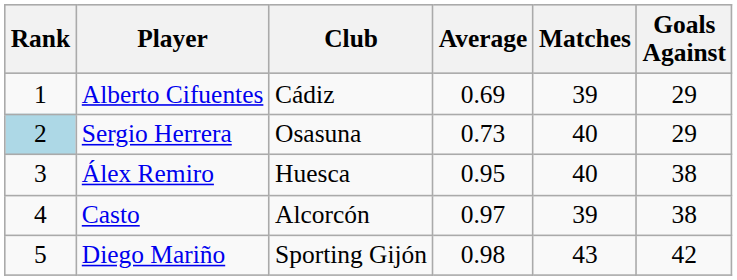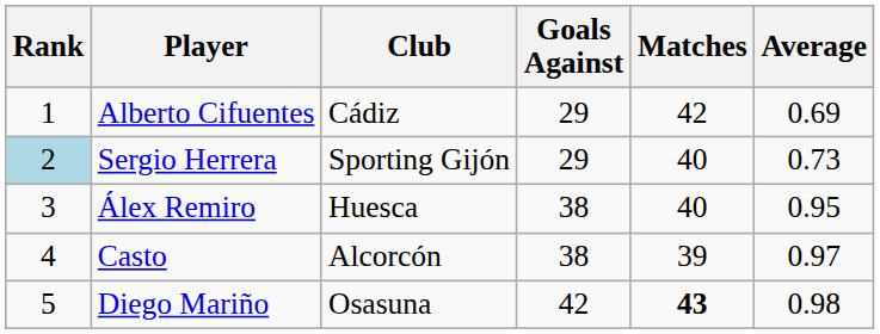 <table class="wikitable" style="text-align:center">
 <tr>
 <th>Rank</th>
 <th>Player</th>
 <th>Club</th>
+<th>Goals <br> Against</th>
+<th>Matches</th>
 <th>Average</th>
-<th>Matches</th>
-<th>Goals <br> Against</th>
 </tr>
 <tr>
 <td>1</td>
 <td align="left"> <a href='#'>Alberto Cifuentes</a></td>
 <td align="left">Cádiz</td>
+<td>29</td>
+<td>42</td>
 <td>0.69</td>
-<td>39</td>
-<td>29</td>
 </tr>
 <tr>
 <td style="background: lightblue;">2</td>
 <td align="left"> <a href='#'>Sergio Herrera</a></td>
-<td align="left">Osasuna</td>
+<td align="left">Sporting Gijón</td>
+<td>29</td>
+<td>40</td>
 <td>0.73</td>
-<td>40</td>
-<td>29</td>
 </tr>
 <tr>
 <td>3</td>
 <td align="left"> <a href='#'>Álex Remiro</a></td>
 <td align="left">Huesca</td>
+<td>38</td>
+<td>40</td>
 <td>0.95</td>
-<td>40</td>
-<td>38</td>
 </tr>
 <tr>
 <td>4</td>
 <td align="left"> <a href='#'>Casto</a></td>
 <td align="left">Alcorcón</td>
+<td>38</td>
+<td>39</td>
 <td>0.97</td>
-<td>39</td>
-<td>38</td>
 </tr>
 <tr>
 <td>5</td>
 <td align="left"> <a href='#'>Diego Mariño</a></td>
-<td align="left">Sporting Gijón</td>
+<td align="left">Osasuna</td>
+<td>42</td>
+<td><strong>43</strong></td>
 <td>0.98</td>
-<td>43</td>
-<td>42</td>
 </tr>
 </table>
